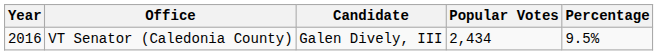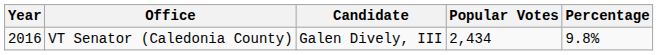 <table class="wikitable">
 <tr>
 <th>Year</th>
 <th>Office</th>
 <th>Candidate</th>
 <th>Popular Votes</th>
 <th>Percentage</th>
 </tr>
 <tr>
 <td>2016</td>
 <td>VT Senator (Caledonia County)</td>
 <td>Galen Dively, III</td>
 <td>2,434</td>
-<td>9.5%</td>
+<td>9.8%</td>
 </tr>
 </table>
